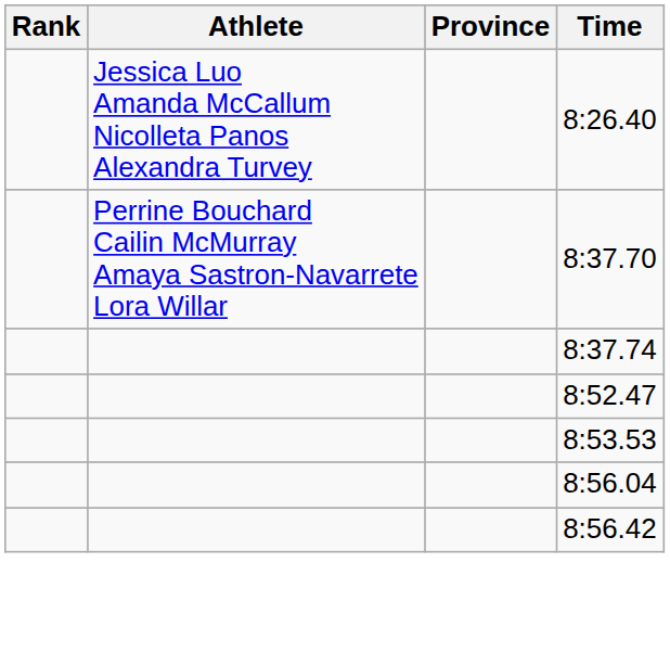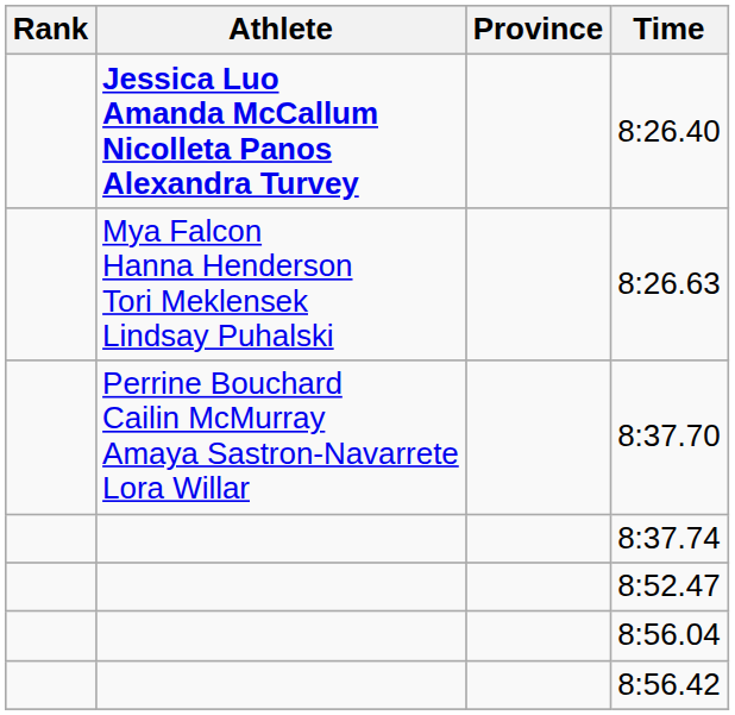 <table class="wikitable sortable" style="text-align:center">
 <tr>
 <th>Rank</th>
 <th>Athlete</th>
 <th>Province</th>
 <th>Time</th>
 </tr>
 <tr>
 <td></td>
-<td align=left><a href='#'>Jessica Luo</a><br><a href='#'>Amanda McCallum</a><br><a href='#'>Nicolleta Panos</a><br><a href='#'>Alexandra Turvey</a></td>
+<td align=left><strong><a href='#'>Jessica Luo</a><br><a href='#'>Amanda McCallum</a><br><a href='#'>Nicolleta Panos</a><br><a href='#'>Alexandra Turvey</a></strong></td>
 <td style="text-align:left;"></td>
 <td>8:26.40</td>
+</tr>
+<tr>
+<td></td>
+<td align=left><a href='#'>Mya Falcon</a><br><a href='#'>Hanna Henderson</a><br><a href='#'>Tori Meklensek</a><br><a href='#'>Lindsay Puhalski</a></td>
+<td style="text-align:left;"></td>
+<td>8:26.63</td>
 </tr>
 <tr>
 <td></td>
 <td align=left><a href='#'>Perrine Bouchard</a><br><a href='#'>Cailin McMurray</a><br><a href='#'>Amaya Sastron-Navarrete</a><br><a href='#'>Lora Willar</a></td>
 <td style="text-align:left;"></td>
 <td>8:37.70</td>
 </tr>
 <tr>
 <td></td>
 <td align=left></td>
 <td style="text-align:left;"></td>
 <td>8:37.74</td>
 </tr>
 <tr>
 <td></td>
 <td align=left></td>
 <td style="text-align:left;"></td>
 <td>8:52.47</td>
 </tr>
 <tr>
 <td></td>
 <td align=left></td>
 <td style="text-align:left;"></td>
-<td>8:53.53</td>
-</tr>
-<tr>
-<td></td>
-<td align=left></td>
-<td style="text-align:left;"></td>
 <td>8:56.04</td>
 </tr>
 <tr>
 <td></td>
 <td align=left></td>
 <td style="text-align:left;"></td>
 <td>8:56.42</td>
 </tr>
 </table>
